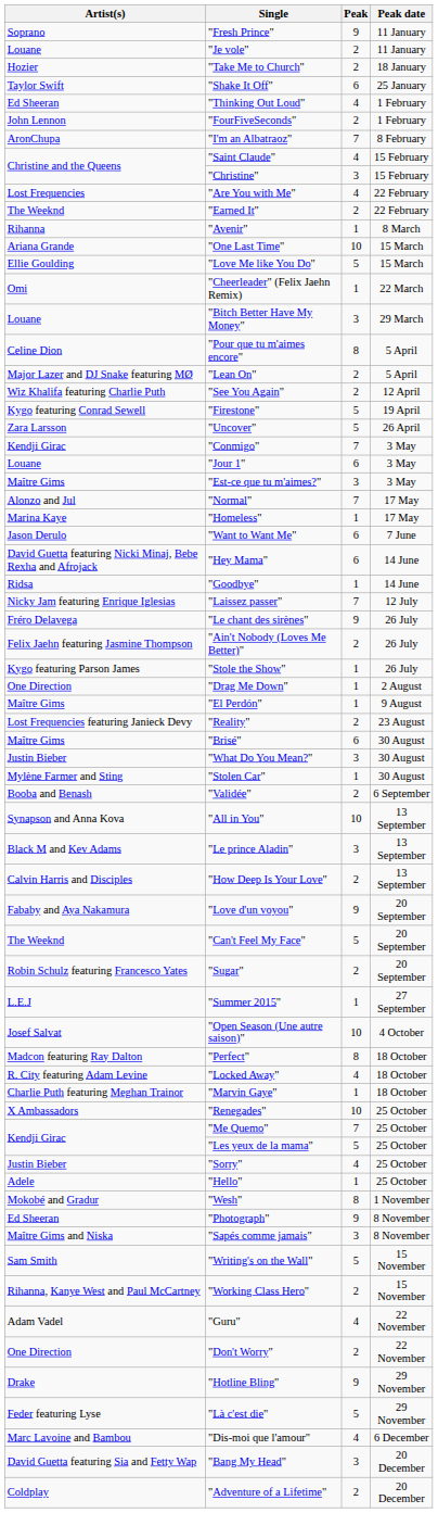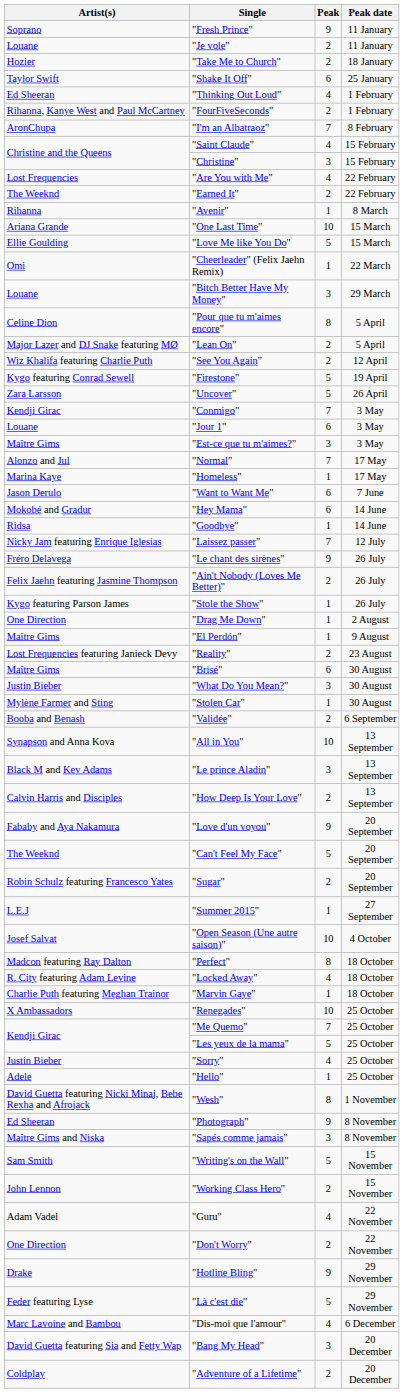 <table class="wikitable sortable">
 <tr>
 <th>Artist(s)</th>
 <th>Single</th>
 <th>Peak</th>
 <th>Peak date</th>
 </tr>
 <tr>
 <td><a href='#'>Soprano</a></td>
 <td>"<a href='#'>Fresh Prince</a>"</td>
 <td style="text-align:center;">9</td>
 <td style="text-align:center;">11 January</td>
 </tr>
 <tr>
 <td><a href='#'>Louane</a></td>
 <td>"<a href='#'>Je vole</a>"</td>
 <td style="text-align:center;">2</td>
 <td style="text-align:center;">11 January</td>
 </tr>
 <tr>
 <td><a href='#'>Hozier</a></td>
 <td>"<a href='#'>Take Me to Church</a>"</td>
 <td style="text-align:center;">2</td>
 <td style="text-align:center;">18 January</td>
 </tr>
 <tr>
 <td><a href='#'>Taylor Swift</a></td>
 <td>"<a href='#'>Shake It Off</a>"</td>
 <td style="text-align:center;">6</td>
 <td style="text-align:center;">25 January</td>
 </tr>
 <tr>
 <td><a href='#'>Ed Sheeran</a></td>
 <td>"<a href='#'>Thinking Out Loud</a>"</td>
 <td style="text-align:center;">4</td>
 <td style="text-align:center;">1 February</td>
 </tr>
 <tr>
-<td><a href='#'>John Lennon</a></td>
+<td><a href='#'>Rihanna</a>, <a href='#'>Kanye West</a> and <a href='#'>Paul McCartney</a></td>
 <td>"<a href='#'>FourFiveSeconds</a>"</td>
 <td style="text-align:center;">2</td>
 <td style="text-align:center;">1 February</td>
 </tr>
 <tr>
 <td><a href='#'>AronChupa</a></td>
 <td>"<a href='#'>I'm an Albatraoz</a>"</td>
 <td style="text-align:center;">7</td>
 <td style="text-align:center;">8 February</td>
 </tr>
 <tr>
 <td rowspan="2"><a href='#'>Christine and the Queens</a></td>
 <td>"<a href='#'>Saint Claude</a>"</td>
 <td style="text-align:center;">4</td>
 <td style="text-align:center;">15 February</td>
 </tr>
 <tr>
 <td>"<a href='#'>Christine</a>"</td>
 <td style="text-align:center;">3</td>
 <td style="text-align:center;">15 February</td>
 </tr>
 <tr>
 <td><a href='#'>Lost Frequencies</a></td>
 <td>"<a href='#'>Are You with Me</a>"</td>
 <td style="text-align:center;">4</td>
 <td style="text-align:center;">22 February</td>
 </tr>
 <tr>
 <td><a href='#'>The Weeknd</a></td>
 <td>"<a href='#'>Earned It</a>"</td>
 <td style="text-align:center;">2</td>
 <td style="text-align:center;">22 February</td>
 </tr>
 <tr>
 <td><a href='#'>Rihanna</a></td>
 <td>"<a href='#'>Avenir</a>"</td>
 <td style="text-align:center;">1</td>
 <td style="text-align:center;">8 March</td>
 </tr>
 <tr>
 <td><a href='#'>Ariana Grande</a></td>
 <td>"<a href='#'>One Last Time</a>"</td>
 <td style="text-align:center;">10</td>
 <td style="text-align:center;">15 March</td>
 </tr>
 <tr>
 <td><a href='#'>Ellie Goulding</a></td>
 <td>"<a href='#'>Love Me like You Do</a>"</td>
 <td style="text-align:center;">5</td>
 <td style="text-align:center;">15 March</td>
 </tr>
 <tr>
 <td><a href='#'>Omi</a></td>
 <td>"<a href='#'>Cheerleader</a>" (Felix Jaehn Remix)</td>
 <td style="text-align:center;">1</td>
 <td style="text-align:center;">22 March</td>
 </tr>
 <tr>
 <td><a href='#'>Louane</a></td>
 <td>"<a href='#'>Bitch Better Have My Money</a>"</td>
 <td style="text-align:center;">3</td>
 <td style="text-align:center;">29 March</td>
 </tr>
 <tr>
 <td><a href='#'>Celine Dion</a></td>
 <td>"<a href='#'>Pour que tu m'aimes encore</a>"</td>
 <td style="text-align:center;">8</td>
 <td style="text-align:center;">5 April</td>
 </tr>
 <tr>
 <td><a href='#'>Major Lazer</a> and <a href='#'>DJ Snake</a> featuring <a href='#'>MØ</a></td>
 <td>"<a href='#'>Lean On</a>"</td>
 <td style="text-align:center;">2</td>
 <td style="text-align:center;">5 April</td>
 </tr>
 <tr>
 <td><a href='#'>Wiz Khalifa</a> featuring <a href='#'>Charlie Puth</a></td>
 <td>"<a href='#'>See You Again</a>"</td>
 <td style="text-align:center;">2</td>
 <td style="text-align:center;">12 April</td>
 </tr>
 <tr>
 <td><a href='#'>Kygo</a> featuring <a href='#'>Conrad Sewell</a></td>
 <td>"<a href='#'>Firestone</a>"</td>
 <td style="text-align:center;">5</td>
 <td style="text-align:center;">19 April</td>
 </tr>
 <tr>
 <td><a href='#'>Zara Larsson</a></td>
 <td>"<a href='#'>Uncover</a>"</td>
 <td style="text-align:center;">5</td>
 <td style="text-align:center;">26 April</td>
 </tr>
 <tr>
 <td><a href='#'>Kendji Girac</a></td>
 <td>"<a href='#'>Conmigo</a>"</td>
 <td style="text-align:center;">7</td>
 <td style="text-align:center;">3 May</td>
 </tr>
 <tr>
 <td><a href='#'>Louane</a></td>
 <td>"<a href='#'>Jour 1</a>"</td>
 <td style="text-align:center;">6</td>
 <td style="text-align:center;">3 May</td>
 </tr>
 <tr>
 <td><a href='#'>Maître Gims</a></td>
 <td>"<a href='#'>Est-ce que tu m'aimes?</a>"</td>
 <td style="text-align:center;">3</td>
 <td style="text-align:center;">3 May</td>
 </tr>
 <tr>
 <td><a href='#'>Alonzo</a> and <a href='#'>Jul</a></td>
 <td>"<a href='#'>Normal</a>"</td>
 <td style="text-align:center;">7</td>
 <td style="text-align:center;">17 May</td>
 </tr>
 <tr>
 <td><a href='#'>Marina Kaye</a></td>
 <td>"<a href='#'>Homeless</a>"</td>
 <td style="text-align:center;">1</td>
 <td style="text-align:center;">17 May</td>
 </tr>
 <tr>
 <td><a href='#'>Jason Derulo</a></td>
 <td>"<a href='#'>Want to Want Me</a>"</td>
 <td style="text-align:center;">6</td>
 <td style="text-align:center;">7 June</td>
 </tr>
 <tr>
-<td><a href='#'>David Guetta</a> featuring <a href='#'>Nicki Minaj</a>, <a href='#'>Bebe Rexha</a> and <a href='#'>Afrojack</a></td>
+<td><a href='#'>Mokobé</a> and <a href='#'>Gradur</a></td>
 <td>"<a href='#'>Hey Mama</a>"</td>
 <td style="text-align:center;">6</td>
 <td style="text-align:center;">14 June</td>
 </tr>
 <tr>
 <td><a href='#'>Ridsa</a></td>
 <td>"<a href='#'>Goodbye</a>"</td>
 <td style="text-align:center;">1</td>
 <td style="text-align:center;">14 June</td>
 </tr>
 <tr>
 <td><a href='#'>Nicky Jam</a> featuring <a href='#'>Enrique Iglesias</a></td>
 <td>"<a href='#'>Laissez passer</a>"</td>
 <td style="text-align:center;">7</td>
 <td style="text-align:center;">12 July</td>
 </tr>
 <tr>
 <td><a href='#'>Fréro Delavega</a></td>
 <td>"<a href='#'>Le chant des sirènes</a>"</td>
 <td style="text-align:center;">9</td>
 <td style="text-align:center;">26 July</td>
 </tr>
 <tr>
 <td><a href='#'>Felix Jaehn</a> featuring <a href='#'>Jasmine Thompson</a></td>
 <td>"<a href='#'>Ain't Nobody (Loves Me Better)</a>"</td>
 <td style="text-align:center;">2</td>
 <td style="text-align:center;">26 July</td>
 </tr>
 <tr>
 <td><a href='#'>Kygo</a> featuring Parson James</td>
 <td>"<a href='#'>Stole the Show</a>"</td>
 <td style="text-align:center;">1</td>
 <td style="text-align:center;">26 July</td>
 </tr>
 <tr>
 <td><a href='#'>One Direction</a></td>
 <td>"<a href='#'>Drag Me Down</a>"</td>
 <td style="text-align:center;">1</td>
 <td style="text-align:center;">2 August</td>
 </tr>
 <tr>
 <td><a href='#'>Maître Gims</a></td>
 <td>"<a href='#'>El Perdón</a>"</td>
 <td style="text-align:center;">1</td>
 <td style="text-align:center;">9 August</td>
 </tr>
 <tr>
 <td><a href='#'>Lost Frequencies</a> featuring Janieck Devy</td>
 <td>"<a href='#'>Reality</a>"</td>
 <td style="text-align:center;">2</td>
 <td style="text-align:center;">23 August</td>
 </tr>
 <tr>
 <td><a href='#'>Maître Gims</a></td>
 <td>"<a href='#'>Brisé</a>"</td>
 <td style="text-align:center;">6</td>
 <td style="text-align:center;">30 August</td>
 </tr>
 <tr>
 <td><a href='#'>Justin Bieber</a></td>
 <td>"<a href='#'>What Do You Mean?</a>"</td>
 <td style="text-align:center;">3</td>
 <td style="text-align:center;">30 August</td>
 </tr>
 <tr>
 <td><a href='#'>Mylène Farmer</a> and <a href='#'>Sting</a></td>
 <td>"<a href='#'>Stolen Car</a>"</td>
 <td style="text-align:center;">1</td>
 <td style="text-align:center;">30 August</td>
 </tr>
 <tr>
 <td><a href='#'>Booba</a> and <a href='#'>Benash</a></td>
 <td>"<a href='#'>Validée</a>"</td>
 <td style="text-align:center;">2</td>
 <td style="text-align:center;">6 September</td>
 </tr>
 <tr>
 <td><a href='#'>Synapson</a> and Anna Kova</td>
 <td>"<a href='#'>All in You</a>"</td>
 <td style="text-align:center;">10</td>
 <td style="text-align:center;">13 September</td>
 </tr>
 <tr>
 <td><a href='#'>Black M</a> and <a href='#'>Kev Adams</a></td>
 <td>"<a href='#'>Le prince Aladin</a>"</td>
 <td style="text-align:center;">3</td>
 <td style="text-align:center;">13 September</td>
 </tr>
 <tr>
 <td><a href='#'>Calvin Harris</a> and <a href='#'>Disciples</a></td>
 <td>"<a href='#'>How Deep Is Your Love</a>"</td>
 <td style="text-align:center;">2</td>
 <td style="text-align:center;">13 September</td>
 </tr>
 <tr>
 <td><a href='#'>Fababy</a> and <a href='#'>Aya Nakamura</a></td>
 <td>"<a href='#'>Love d'un voyou</a>"</td>
 <td style="text-align:center;">9</td>
 <td style="text-align:center;">20 September</td>
 </tr>
 <tr>
 <td><a href='#'>The Weeknd</a></td>
 <td>"<a href='#'>Can't Feel My Face</a>"</td>
 <td style="text-align:center;">5</td>
 <td style="text-align:center;">20 September</td>
 </tr>
 <tr>
 <td><a href='#'>Robin Schulz</a> featuring <a href='#'>Francesco Yates</a></td>
 <td>"<a href='#'>Sugar</a>"</td>
 <td style="text-align:center;">2</td>
 <td style="text-align:center;">20 September</td>
 </tr>
 <tr>
 <td><a href='#'>L.E.J</a></td>
 <td>"<a href='#'>Summer 2015</a>"</td>
 <td style="text-align:center;">1</td>
 <td style="text-align:center;">27 September</td>
 </tr>
 <tr>
 <td><a href='#'>Josef Salvat</a></td>
 <td>"<a href='#'>Open Season (Une autre saison)</a>"</td>
 <td style="text-align:center;">10</td>
 <td style="text-align:center;">4 October</td>
 </tr>
 <tr>
 <td><a href='#'>Madcon</a> featuring <a href='#'>Ray Dalton</a></td>
 <td>"<a href='#'>Perfect</a>"</td>
 <td style="text-align:center;">8</td>
 <td style="text-align:center;">18 October</td>
 </tr>
 <tr>
 <td><a href='#'>R. City</a> featuring <a href='#'>Adam Levine</a></td>
 <td>"<a href='#'>Locked Away</a>"</td>
 <td style="text-align:center;">4</td>
 <td style="text-align:center;">18 October</td>
 </tr>
 <tr>
 <td><a href='#'>Charlie Puth</a> featuring <a href='#'>Meghan Trainor</a></td>
 <td>"<a href='#'>Marvin Gaye</a>"</td>
 <td style="text-align:center;">1</td>
 <td style="text-align:center;">18 October</td>
 </tr>
 <tr>
 <td><a href='#'>X Ambassadors</a></td>
 <td>"<a href='#'>Renegades</a>"</td>
 <td style="text-align:center;">10</td>
 <td style="text-align:center;">25 October</td>
 </tr>
 <tr>
 <td rowspan="2"><a href='#'>Kendji Girac</a></td>
 <td>"<a href='#'>Me Quemo</a>"</td>
 <td style="text-align:center;">7</td>
 <td style="text-align:center;">25 October</td>
 </tr>
 <tr>
 <td>"<a href='#'>Les yeux de la mama</a>"</td>
 <td style="text-align:center;">5</td>
 <td style="text-align:center;">25 October</td>
 </tr>
 <tr>
 <td><a href='#'>Justin Bieber</a></td>
 <td>"<a href='#'>Sorry</a>"</td>
 <td style="text-align:center;">4</td>
 <td style="text-align:center;">25 October</td>
 </tr>
 <tr>
 <td><a href='#'>Adele</a></td>
 <td>"<a href='#'>Hello</a>"</td>
 <td style="text-align:center;">1</td>
 <td style="text-align:center;">25 October</td>
 </tr>
 <tr>
-<td><a href='#'>Mokobé</a> and <a href='#'>Gradur</a></td>
+<td><a href='#'>David Guetta</a> featuring <a href='#'>Nicki Minaj</a>, <a href='#'>Bebe Rexha</a> and <a href='#'>Afrojack</a></td>
 <td>"<a href='#'>Wesh</a>"</td>
 <td style="text-align:center;">8</td>
 <td style="text-align:center;">1 November</td>
 </tr>
 <tr>
 <td><a href='#'>Ed Sheeran</a></td>
 <td>"<a href='#'>Photograph</a>"</td>
 <td style="text-align:center;">9</td>
 <td style="text-align:center;">8 November</td>
 </tr>
 <tr>
 <td><a href='#'>Maître Gims</a> and <a href='#'>Niska</a></td>
 <td>"<a href='#'>Sapés comme jamais</a>"</td>
 <td style="text-align:center;">3</td>
 <td style="text-align:center;">8 November</td>
 </tr>
 <tr>
 <td><a href='#'>Sam Smith</a></td>
 <td>"<a href='#'>Writing's on the Wall</a>"</td>
 <td style="text-align:center;">5</td>
 <td style="text-align:center;">15 November</td>
 </tr>
 <tr>
-<td><a href='#'>Rihanna</a>, <a href='#'>Kanye West</a> and <a href='#'>Paul McCartney</a></td>
+<td><a href='#'>John Lennon</a></td>
 <td>"<a href='#'>Working Class Hero</a>"</td>
 <td style="text-align:center;">2</td>
 <td style="text-align:center;">15 November</td>
 </tr>
 <tr>
 <td>Adam Vadel</td>
 <td>"Guru"</td>
 <td style="text-align:center;">4</td>
 <td style="text-align:center;">22 November</td>
 </tr>
 <tr>
 <td><a href='#'>One Direction</a></td>
 <td>"<a href='#'>Don't Worry</a>"</td>
 <td style="text-align:center;">2</td>
 <td style="text-align:center;">22 November</td>
 </tr>
 <tr>
 <td><a href='#'>Drake</a></td>
 <td>"<a href='#'>Hotline Bling</a>"</td>
 <td style="text-align:center;">9</td>
 <td style="text-align:center;">29 November</td>
 </tr>
 <tr>
 <td><a href='#'>Feder</a> featuring Lyse</td>
 <td>"<a href='#'>Là c'est die</a>"</td>
 <td style="text-align:center;">5</td>
 <td style="text-align:center;">29 November</td>
 </tr>
 <tr>
 <td><a href='#'>Marc Lavoine</a> and <a href='#'>Bambou</a></td>
 <td>"Dis-moi que l'amour"</td>
 <td style="text-align:center;">4</td>
 <td style="text-align:center;">6 December</td>
 </tr>
 <tr>
 <td><a href='#'>David Guetta</a> featuring <a href='#'>Sia</a> and <a href='#'>Fetty Wap</a></td>
 <td>"<a href='#'>Bang My Head</a>"</td>
 <td style="text-align:center;">3</td>
 <td style="text-align:center;">20 December</td>
 </tr>
 <tr>
 <td><a href='#'>Coldplay</a></td>
 <td>"<a href='#'>Adventure of a Lifetime</a>"</td>
 <td style="text-align:center;">2</td>
 <td style="text-align:center;">20 December</td>
 </tr>
 </table>
